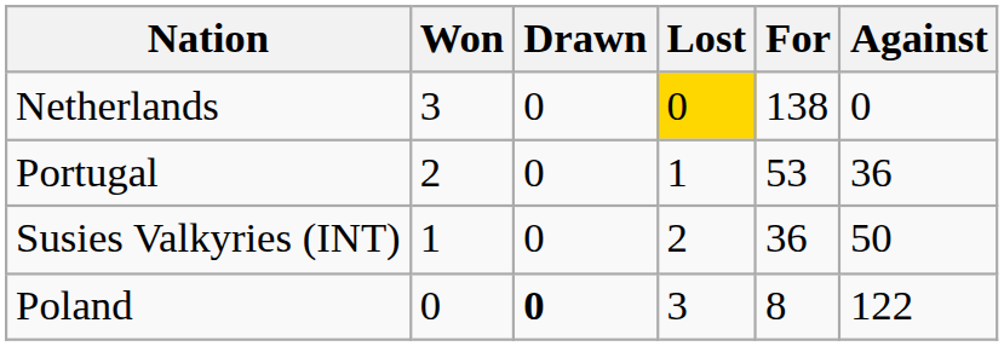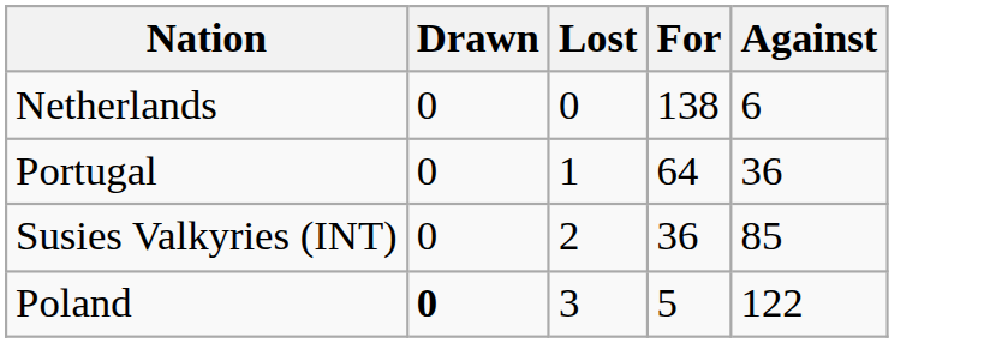 <table class="wikitable">
 <tr>
 <th>Nation</th>
-<th>Won</th>
 <th>Drawn</th>
 <th>Lost</th>
 <th>For</th>
 <th>Against</th>
 </tr>
 <tr>
 <td>Netherlands</td>
-<td>3</td>
 <td>0</td>
-<td style="background: gold;">0</td>
+<td>0</td>
 <td>138</td>
-<td>0</td>
+<td>6</td>
 </tr>
 <tr>
 <td>Portugal</td>
-<td>2</td>
 <td>0</td>
 <td>1</td>
-<td>53</td>
+<td>64</td>
 <td>36</td>
 </tr>
 <tr>
 <td>Susies Valkyries (INT)</td>
-<td>1</td>
 <td>0</td>
 <td>2</td>
 <td>36</td>
-<td>50</td>
+<td>85</td>
 </tr>
 <tr>
 <td>Poland</td>
-<td>0</td>
 <td><strong>0</strong></td>
 <td>3</td>
-<td>8</td>
+<td>5</td>
 <td>122</td>
 </tr>
 </table>
